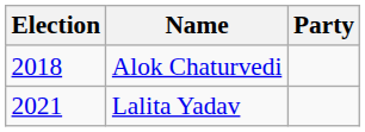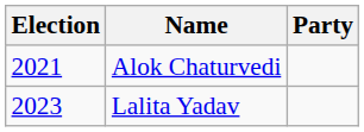 <table class="wikitable sortable">
 <tr>
 <th>Election</th>
 <th>Name</th>
 <th colspan=2>Party</th>
 </tr>
 <tr>
-<td><a href='#'>2018</a></td>
+<td><a href='#'>2021</a></td>
 <td><a href='#'>Alok Chaturvedi</a></td>
 <td></td>
 </tr>
 <tr>
-<td><a href='#'>2021</a></td>
+<td><a href='#'>2023</a></td>
 <td rowspan="2"><a href='#'>Lalita Yadav</a></td>
 <td></td>
 </tr>
 </table>
